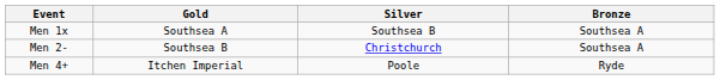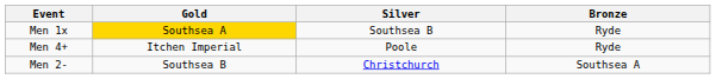 <table class="wikitable" style="text-align:center">
 <tr>
 <th width=120>Event</th>
 <th width=300>Gold</th>
 <th width=300>Silver</th>
 <th width=300>Bronze</th>
 </tr>
 <tr>
 <td>Men 1x</td>
-<td>Southsea A</td>
+<td style="background: gold;">Southsea A</td>
 <td>Southsea B</td>
-<td>Southsea A</td>
+<td>Ryde</td>
+</tr>
+<tr>
+<td>Men 4+</td>
+<td>Itchen Imperial</td>
+<td>Poole</td>
+<td>Ryde</td>
 </tr>
 <tr>
 <td>Men 2-</td>
 <td>Southsea B</td>
 <td><a href='#'>Christchurch</a></td>
 <td>Southsea A</td>
 </tr>
-<tr>
-<td>Men 4+</td>
-<td>Itchen Imperial</td>
-<td>Poole</td>
-<td>Ryde</td>
-</tr>
 </table>
